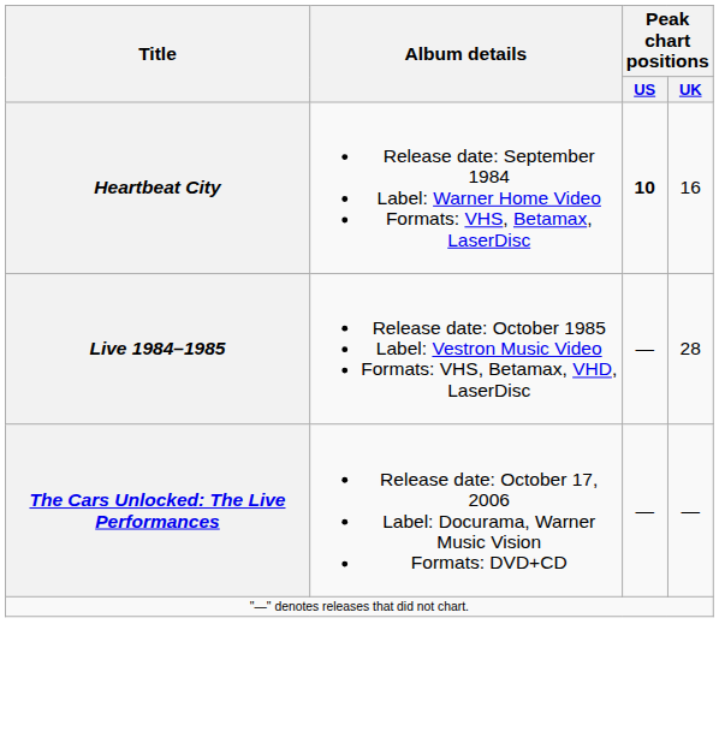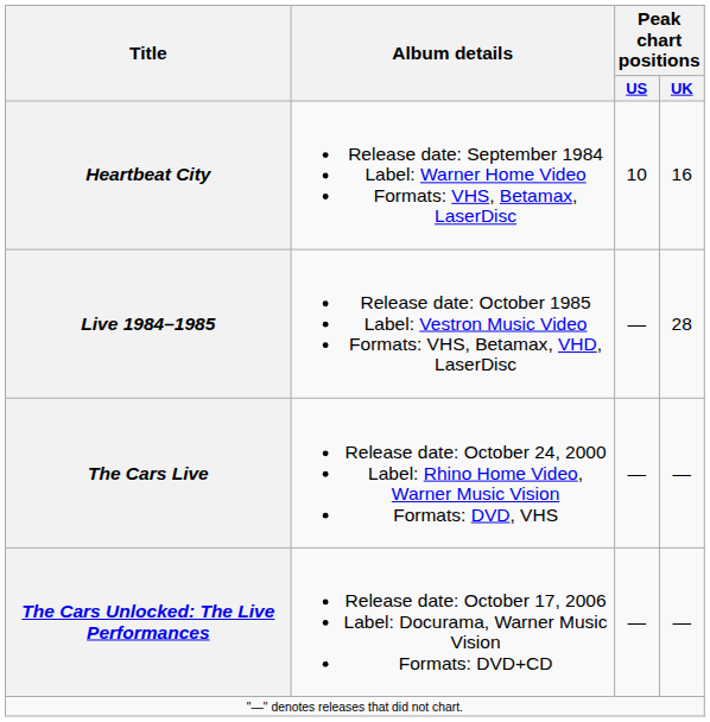 <table class="wikitable plainrowheaders" style="text-align:center">
 <tr>
 <th rowspan="2" scope="col">Title</th>
 <th rowspan="2" scope="col">Album details</th>
 <th colspan="2" scope="col">Peak chart positions</th>
 </tr>
 <tr style="font-size:smaller;">
 <th style="width:30px;"><a href='#'>US</a><br></th>
 <th style="width:30px;"><a href='#'>UK</a><br></th>
 </tr>
 <tr>
 <th scope="row"><em>Heartbeat City</em></th>
 <td><br><ul><li>Release date: September 1984</li><li>Label: <a href='#'>Warner Home Video</a></li><li>Formats: <a href='#'>VHS</a>, <a href='#'>Betamax</a>, <a href='#'>LaserDisc</a></li></ul></td>
-<td><strong>10</strong></td>
+<td>10</td>
 <td>16</td>
 </tr>
 <tr>
 <th scope="row"><em>Live 1984–1985</em></th>
 <td><br><ul><li>Release date: October 1985</li><li>Label: <a href='#'>Vestron Music Video</a></li><li>Formats: VHS, Betamax, <a href='#'>VHD</a>, LaserDisc</li></ul></td>
 <td>—</td>
 <td>28</td>
+</tr>
+<tr>
+<th scope="row"><em>The Cars Live</em></th>
+<td><br><ul><li>Release date: October 24, 2000</li><li>Label: <a href='#'>Rhino Home Video</a>, <a href='#'>Warner Music Vision</a></li><li>Formats: <a href='#'>DVD</a>, VHS</li></ul></td>
+<td>—</td>
+<td>—</td>
 </tr>
 <tr>
 <th scope="row"><em><a href='#'>The Cars Unlocked: The Live Performances</a></em></th>
 <td><br><ul><li>Release date: October 17, 2006</li><li>Label: Docurama, Warner Music Vision</li><li>Formats: DVD+CD</li></ul></td>
 <td>—</td>
 <td>—</td>
 </tr>
 <tr>
 <td colspan="4" style="font-size:8pt">"—" denotes releases that did not chart.</td>
 </tr>
 </table>
